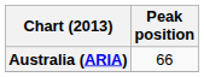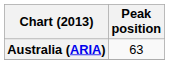 <table class="wikitable plainrowheaders" style="text-align:center">
 <tr>
 <th scope="col">Chart (2013)</th>
 <th scope="col">Peak<br>position</th>
 </tr>
 <tr>
 <th scope="row">Australia (<a href='#'>ARIA</a>)</th>
-<td>66</td>
+<td>63</td>
 </tr>
 <tr>
 </tr>
 </table>
